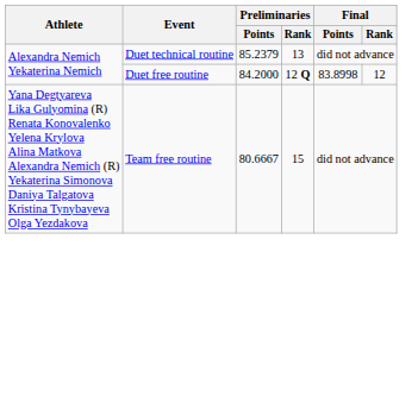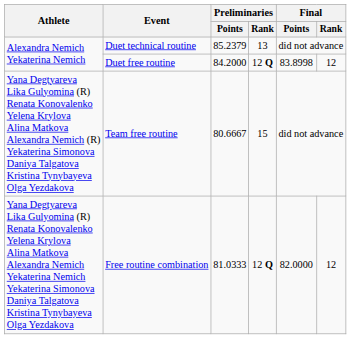 <table class=wikitable style="font-size:90%">
 <tr>
 <th rowspan="2">Athlete</th>
 <th rowspan="2">Event</th>
 <th colspan="2">Preliminaries</th>
 <th colspan="2">Final</th>
 </tr>
 <tr style="font-size:95%">
 <th>Points</th>
 <th>Rank</th>
 <th>Points</th>
 <th>Rank</th>
 </tr>
 <tr align=center>
 <td align=left rowspan=2><a href='#'>Alexandra Nemich</a><br><a href='#'>Yekaterina Nemich</a></td>
 <td align=left><a href='#'>Duet technical routine</a></td>
 <td>85.2379</td>
 <td>13</td>
 <td colspan=2>did not advance</td>
 </tr>
 <tr align=center>
 <td align=left><a href='#'>Duet free routine</a></td>
 <td>84.2000</td>
 <td>12 <strong>Q</strong></td>
 <td>83.8998</td>
 <td>12</td>
 </tr>
 <tr align=center>
 <td align=left><a href='#'>Yana Degtyareva</a><br><a href='#'>Lika Gulyomina</a> (R)<br><a href='#'>Renata Konovalenko</a><br><a href='#'>Yelena Krylova</a><br><a href='#'>Alina Matkova</a><br><a href='#'>Alexandra Nemich</a> (R)<br><a href='#'>Yekaterina Simonova</a><br><a href='#'>Daniya Talgatova</a><br><a href='#'>Kristina Tynybayeva</a><br><a href='#'>Olga Yezdakova</a></td>
 <td align=left><a href='#'>Team free routine</a></td>
 <td>80.6667</td>
 <td>15</td>
 <td colspan=2>did not advance</td>
 </tr>
+<tr align=center>
+<td align=left><a href='#'>Yana Degtyareva</a><br><a href='#'>Lika Gulyomina</a> (R)<br><a href='#'>Renata Konovalenko</a><br><a href='#'>Yelena Krylova</a><br><a href='#'>Alina Matkova</a><br><a href='#'>Alexandra Nemich</a><br><a href='#'>Yekaterina Nemich</a><br><a href='#'>Yekaterina Simonova</a><br><a href='#'>Daniya Talgatova</a><br><a href='#'>Kristina Tynybayeva</a><br><a href='#'>Olga Yezdakova</a></td>
+<td align=left><a href='#'>Free routine combination</a></td>
+<td>81.0333</td>
+<td>12 <strong>Q</strong></td>
+<td>82.0000</td>
+<td>12</td>
+</tr>
 </table>
